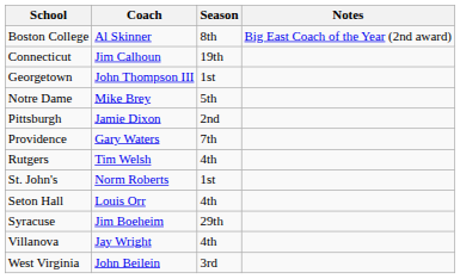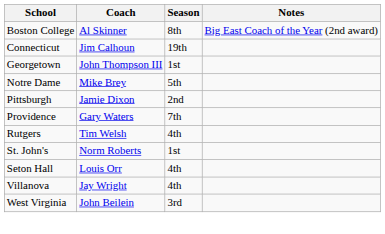 <table class="wikitable">
 <tr>
 <th>School</th>
 <th>Coach</th>
 <th>Season</th>
 <th>Notes</th>
 </tr>
 <tr>
 <td>Boston College</td>
 <td><a href='#'>Al Skinner</a></td>
 <td>8th</td>
 <td><a href='#'>Big East Coach of the Year</a> (2nd award)</td>
 </tr>
 <tr>
 <td>Connecticut</td>
 <td><a href='#'>Jim Calhoun</a></td>
 <td>19th</td>
 <td></td>
 </tr>
 <tr>
 <td>Georgetown</td>
 <td><a href='#'>John Thompson III</a></td>
 <td>1st</td>
 <td></td>
 </tr>
 <tr>
 <td>Notre Dame</td>
 <td><a href='#'>Mike Brey</a></td>
 <td>5th</td>
 <td></td>
 </tr>
 <tr>
 <td>Pittsburgh</td>
 <td><a href='#'>Jamie Dixon</a></td>
 <td>2nd</td>
 <td></td>
 </tr>
 <tr>
 <td>Providence</td>
 <td><a href='#'>Gary Waters</a></td>
 <td>7th</td>
 <td></td>
 </tr>
 <tr>
 <td>Rutgers</td>
 <td><a href='#'>Tim Welsh</a></td>
 <td>4th</td>
 <td></td>
 </tr>
 <tr>
 <td>St. John's</td>
 <td><a href='#'>Norm Roberts</a></td>
 <td>1st</td>
 <td></td>
 </tr>
 <tr>
 <td>Seton Hall</td>
 <td><a href='#'>Louis Orr</a></td>
 <td>4th</td>
 <td></td>
 </tr>
 <tr>
-<td>Syracuse</td>
-<td><a href='#'>Jim Boeheim</a></td>
-<td>29th</td>
-<td></td>
-</tr>
-<tr>
 <td>Villanova</td>
 <td><a href='#'>Jay Wright</a></td>
 <td>4th</td>
 <td></td>
 </tr>
 <tr>
 <td>West Virginia</td>
 <td><a href='#'>John Beilein</a></td>
 <td>3rd</td>
 <td></td>
 </tr>
 </table>
